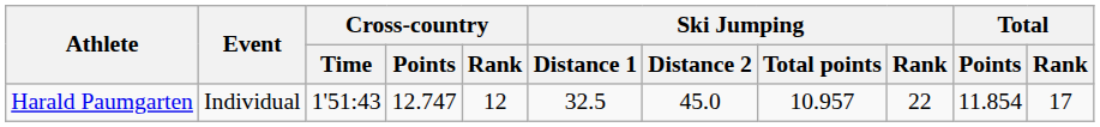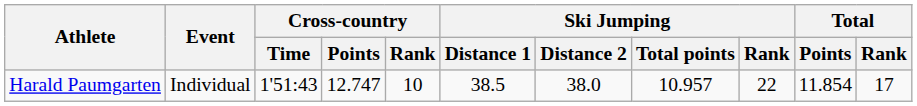 <table class="wikitable" style="font-size:90%">
 <tr>
 <th rowspan="2">Athlete</th>
 <th rowspan="2">Event</th>
 <th colspan="3">Cross-country</th>
 <th colspan="4">Ski Jumping</th>
 <th colspan="2">Total</th>
 </tr>
 <tr>
 <th>Time</th>
 <th>Points</th>
 <th>Rank</th>
 <th>Distance 1</th>
 <th>Distance 2</th>
 <th>Total points</th>
 <th>Rank</th>
 <th>Points</th>
 <th>Rank</th>
 </tr>
 <tr>
 <td><a href='#'>Harald Paumgarten</a></td>
 <td>Individual</td>
 <td align="center">1'51:43</td>
 <td align="center">12.747</td>
-<td align="center">12</td>
-<td align="center">32.5</td>
-<td align="center">45.0</td>
+<td align="center">10</td>
+<td align="center">38.5</td>
+<td align="center">38.0</td>
 <td align="center">10.957</td>
 <td align="center">22</td>
 <td align="center">11.854</td>
 <td align="center">17</td>
 </tr>
 </table>
